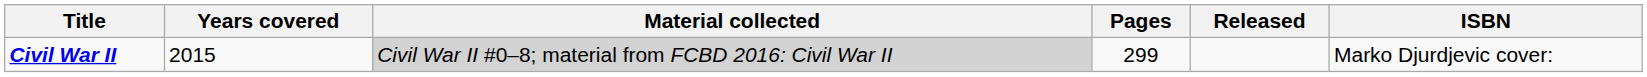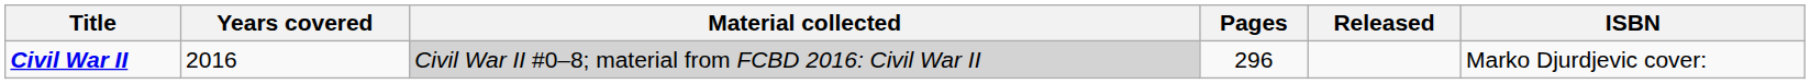 <table class="wikitable sortable" width=99%>
 <tr>
 <th>Title</th>
 <th>Years covered</th>
 <th class="unsortable">Material collected</th>
 <th>Pages</th>
 <th>Released</th>
 <th class="unsortable">ISBN</th>
 </tr>
 <tr>
 <td><strong><em><a href='#'>Civil War II</a></em></strong></td>
-<td>2015</td>
+<td>2016</td>
 <td style="background: lightgrey;"><em>Civil War II</em> #0–8; material from <em>FCBD 2016: Civil War II</em></td>
-<td style="text-align: center;">299</td>
+<td style="text-align: center;">296</td>
 <td></td>
 <td>Marko Djurdjevic cover: </td>
 </tr>
 </table>
